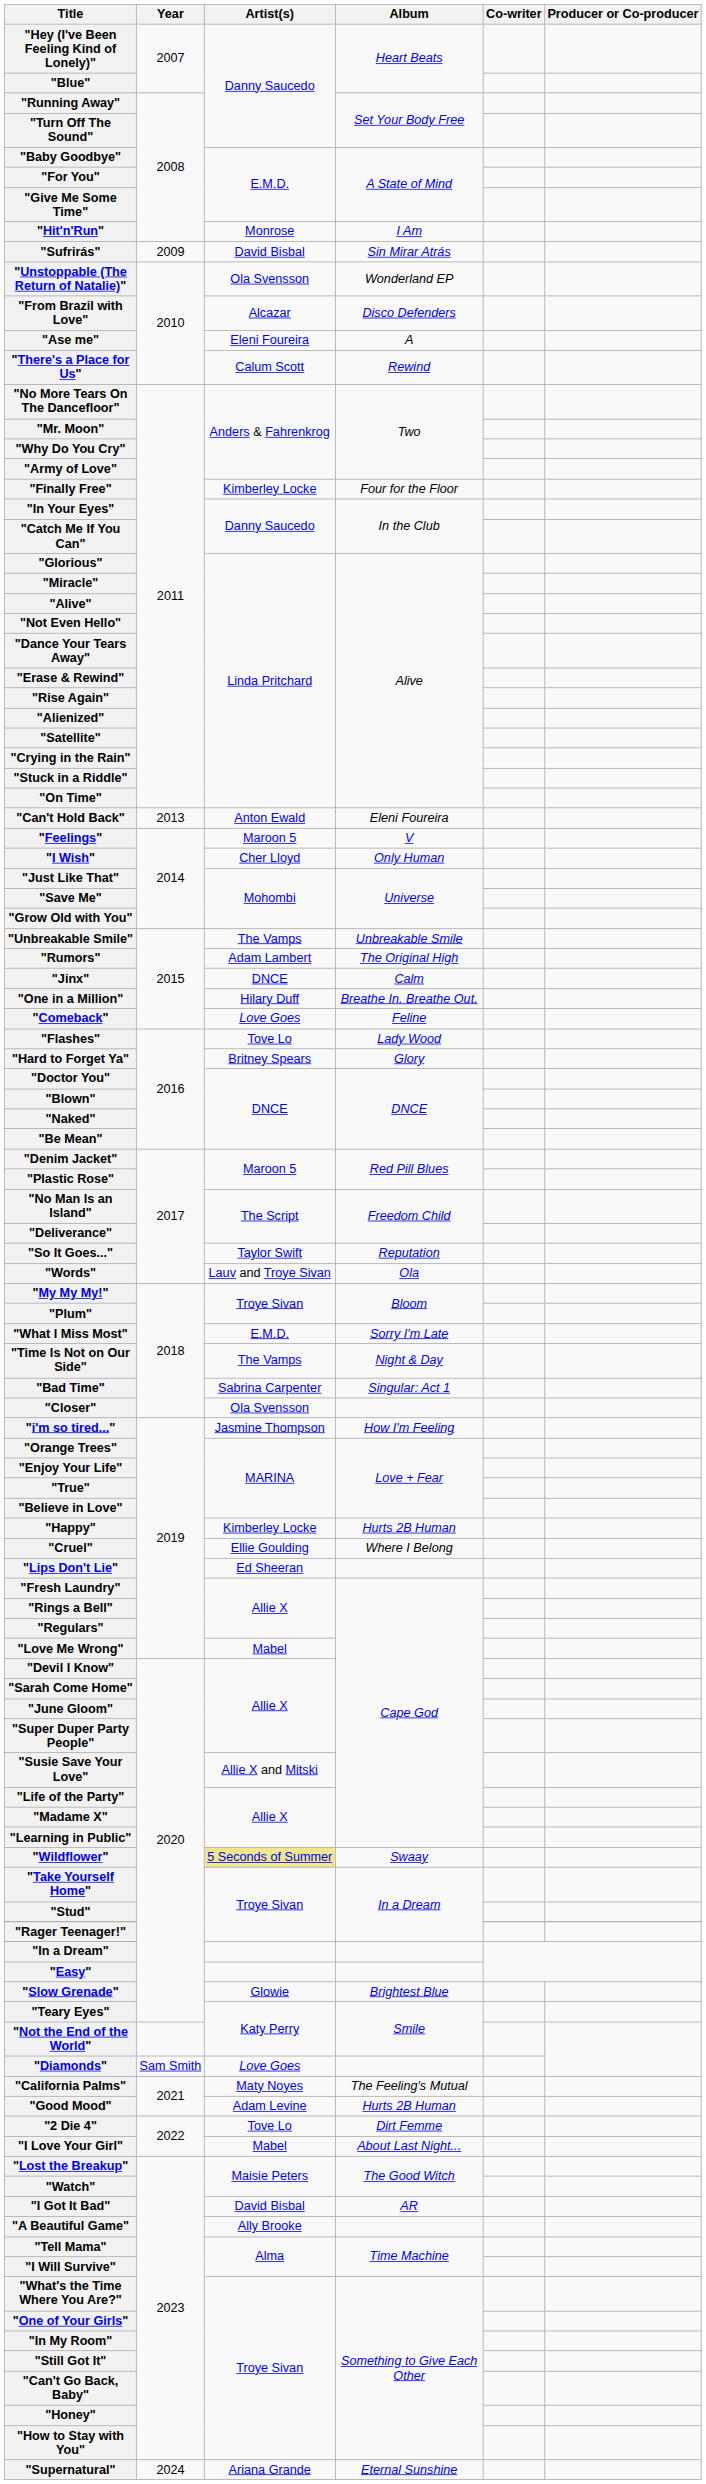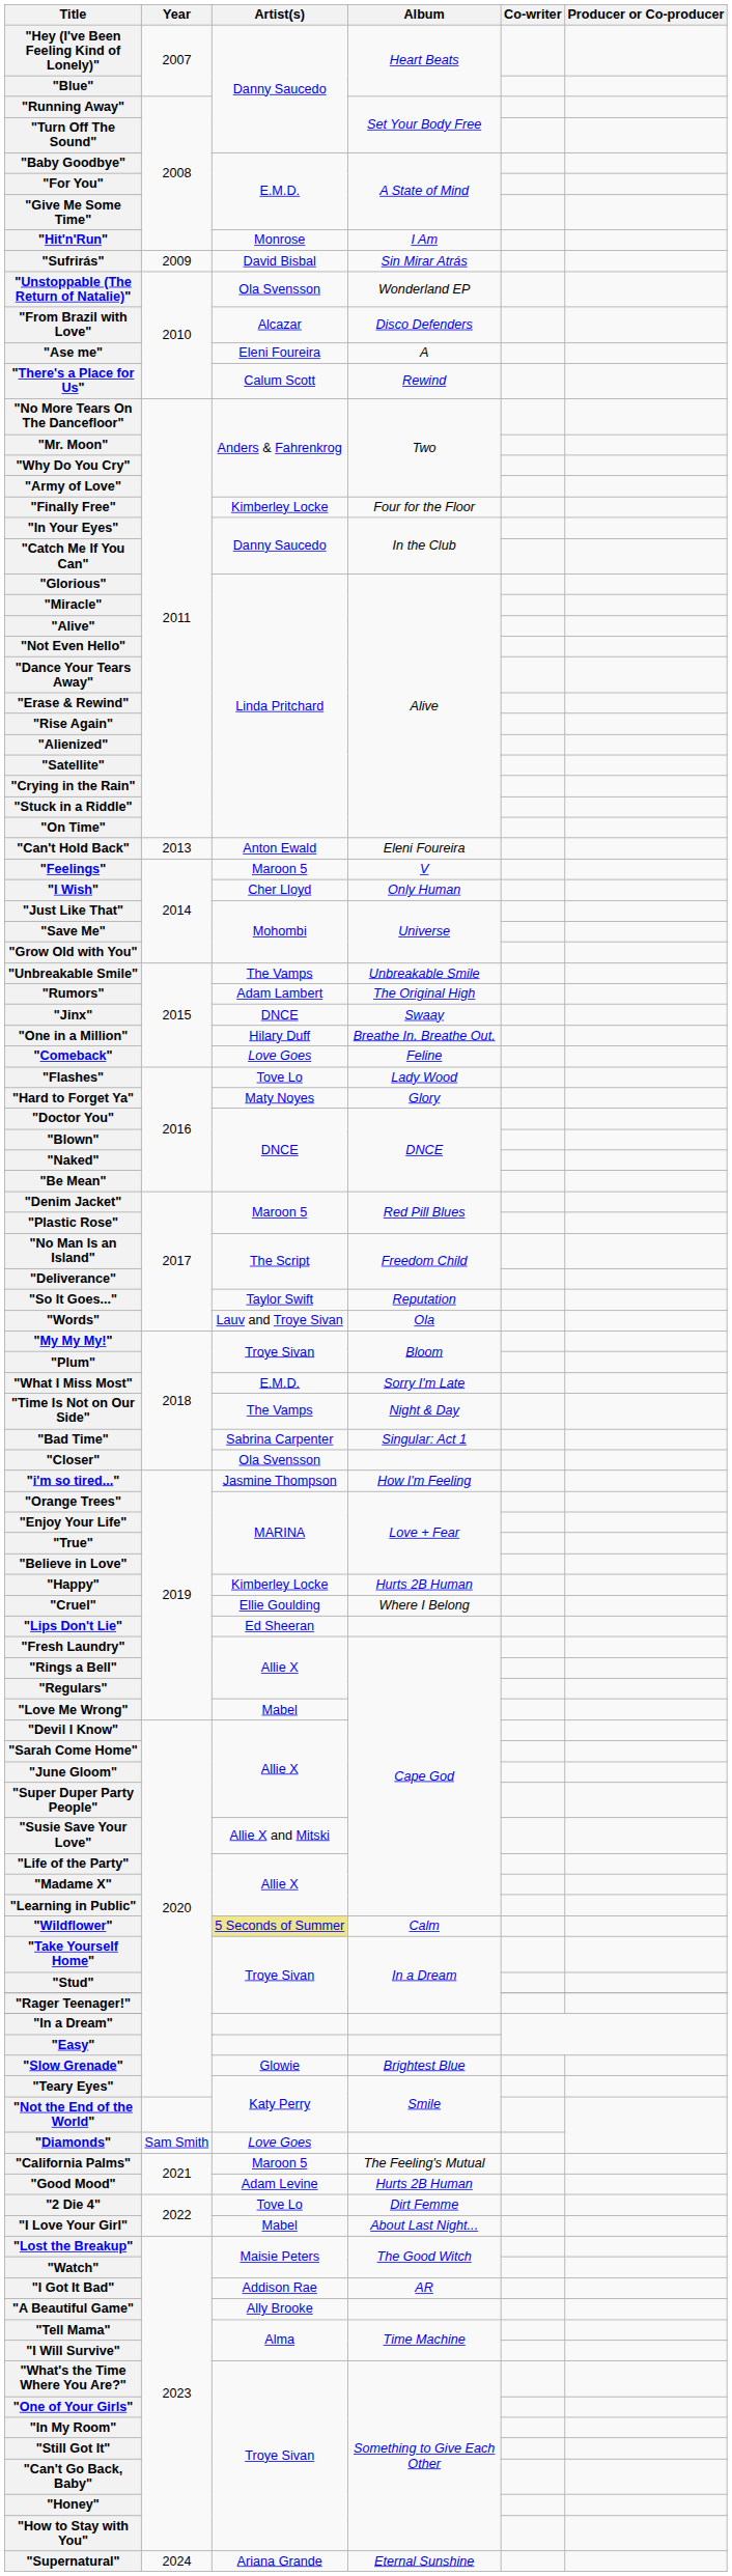 <table class="wikitable sortable plainrowheaders" style="text-align:center;">
 <tr>
 <th scope="col" style="width:160px;">Title</th>
 <th scope="col">Year</th>
 <th scope="col">Artist(s)</th>
 <th scope="col" style="width:180px;">Album</th>
 <th scope="col">Co-writer</th>
 <th scope="col">Producer or Co-producer</th>
 </tr>
 <tr>
 <th scope="row">"Hey (I've Been Feeling Kind of Lonely)"</th>
 <td rowspan="2">2007</td>
 <td rowspan="4"><a href='#'>Danny Saucedo</a></td>
 <td rowspan="2"><em><a href='#'>Heart Beats</a></em></td>
 <td></td>
 <td></td>
 </tr>
 <tr>
 <th scope="row">"Blue"</th>
 <td></td>
 <td></td>
 </tr>
 <tr>
 <th scope="row">"Running Away"</th>
 <td rowspan="6">2008</td>
 <td rowspan="2"><em><a href='#'>Set Your Body Free</a></em></td>
 <td></td>
 <td></td>
 </tr>
 <tr>
 <th scope="row">"Turn Off The Sound"</th>
 <td></td>
 <td></td>
 </tr>
 <tr>
 <th scope="row">"Baby Goodbye"</th>
 <td rowspan="3"><a href='#'>E.M.D.</a></td>
 <td rowspan="3"><em><a href='#'>A State of Mind</a></em></td>
 <td></td>
 <td></td>
 </tr>
 <tr>
 <th scope="row">"For You"</th>
 <td></td>
 <td></td>
 </tr>
 <tr>
 <th scope="row">"Give Me Some Time"</th>
 <td></td>
 <td></td>
 </tr>
 <tr>
 <th scope="row">"<a href='#'>Hit'n'Run</a>"</th>
 <td><a href='#'>Monrose</a></td>
 <td><em><a href='#'>I Am</a></em></td>
 <td></td>
 <td></td>
 </tr>
 <tr>
 <th scope="row">"Sufrirás"<br></th>
 <td rowspan="1">2009</td>
 <td><a href='#'>David Bisbal</a></td>
 <td><em><a href='#'>Sin Mirar Atrás</a></em></td>
 <td></td>
 <td></td>
 </tr>
 <tr>
 <th scope="row">"<a href='#'>Unstoppable (The Return of Natalie)</a>"</th>
 <td rowspan="4">2010</td>
 <td><a href='#'>Ola Svensson</a></td>
 <td><em>Wonderland EP</em></td>
 <td></td>
 <td></td>
 </tr>
 <tr>
 <th scope="row">"From Brazil with Love"</th>
 <td><a href='#'>Alcazar</a></td>
 <td><em><a href='#'>Disco Defenders</a></em></td>
 <td></td>
 <td></td>
 </tr>
 <tr>
 <th scope="row">"Ase me"</th>
 <td><a href='#'>Eleni Foureira</a></td>
 <td><em>A</em></td>
 <td></td>
 <td></td>
 </tr>
 <tr>
 <th scope="row">"<a href='#'>There's a Place for Us</a>"</th>
 <td><a href='#'>Calum Scott</a></td>
 <td><em><a href='#'>Rewind</a></em></td>
 <td></td>
 <td></td>
 </tr>
 <tr>
 <th scope="row">"No More Tears On The Dancefloor"</th>
 <td rowspan="19">2011</td>
 <td rowspan="4"><a href='#'>Anders</a> & <a href='#'>Fahrenkrog</a></td>
 <td rowspan="4"><em>Two</em></td>
 <td></td>
 <td></td>
 </tr>
 <tr>
 <th scope="row">"Mr. Moon"</th>
 <td></td>
 <td></td>
 </tr>
 <tr>
 <th scope="row">"Why Do You Cry"</th>
 <td></td>
 <td></td>
 </tr>
 <tr>
 <th scope="row">"Army of Love"</th>
 <td></td>
 <td></td>
 </tr>
 <tr>
 <th scope="row">"Finally Free"</th>
 <td><a href='#'>Kimberley Locke</a></td>
 <td><em>Four for the Floor</em></td>
 <td></td>
 <td></td>
 </tr>
 <tr>
 <th scope="row">"In Your Eyes"</th>
 <td rowspan="2"><a href='#'>Danny Saucedo</a></td>
 <td rowspan="2"><em>In the Club</em></td>
 <td></td>
 <td></td>
 </tr>
 <tr>
 <th scope="row">"Catch Me If You Can"</th>
 <td></td>
 <td></td>
 </tr>
 <tr>
 <th scope="row">"Glorious"</th>
 <td rowspan="12"><a href='#'>Linda Pritchard</a></td>
 <td rowspan="12"><em>Alive</em></td>
 <td></td>
 <td></td>
 </tr>
 <tr>
 <th scope="row">"Miracle"</th>
 <td></td>
 <td></td>
 </tr>
 <tr>
 <th scope="row">"Alive"</th>
 <td></td>
 <td></td>
 </tr>
 <tr>
 <th scope="row">"Not Even Hello"</th>
 <td></td>
 <td></td>
 </tr>
 <tr>
 <th scope="row">"Dance Your Tears Away"</th>
 <td></td>
 <td></td>
 </tr>
 <tr>
 <th scope="row">"Erase & Rewind"</th>
 <td></td>
 <td></td>
 </tr>
 <tr>
 <th scope="row">"Rise Again"</th>
 <td></td>
 <td></td>
 </tr>
 <tr>
 <th scope="row">"Alienized"</th>
 <td></td>
 <td></td>
 </tr>
 <tr>
 <th scope="row">"Satellite"</th>
 <td></td>
 <td></td>
 </tr>
 <tr>
 <th scope="row">"Crying in the Rain"</th>
 <td></td>
 <td></td>
 </tr>
 <tr>
 <th scope="row">"Stuck in a Riddle"</th>
 <td></td>
 <td></td>
 </tr>
 <tr>
 <th scope="row">"On Time"</th>
 <td></td>
 <td></td>
 </tr>
 <tr>
 <th scope="row">"Can't Hold Back"</th>
 <td>2013</td>
 <td><a href='#'>Anton Ewald</a></td>
 <td><em>Eleni Foureira</em></td>
 <td></td>
 <td></td>
 </tr>
 <tr>
 <th scope="row">"<a href='#'>Feelings</a>"</th>
 <td rowspan="5">2014</td>
 <td><a href='#'>Maroon 5</a></td>
 <td><em><a href='#'>V</a></em></td>
 <td></td>
 <td></td>
 </tr>
 <tr>
 <th scope="row">"<a href='#'>I Wish</a>"<br></th>
 <td><a href='#'>Cher Lloyd</a></td>
 <td><em><a href='#'>Only Human</a></em></td>
 <td></td>
 <td></td>
 </tr>
 <tr>
 <th scope="row">"Just Like That"</th>
 <td rowspan="3"><a href='#'>Mohombi</a></td>
 <td rowspan="3"><em><a href='#'>Universe</a></em></td>
 <td></td>
 <td></td>
 </tr>
 <tr>
 <th scope="row">"Save Me"</th>
 <td></td>
 <td></td>
 </tr>
 <tr>
 <th scope="row">"Grow Old with You"</th>
 <td></td>
 <td></td>
 </tr>
 <tr>
 <th scope="row">"Unbreakable Smile"</th>
 <td rowspan="5">2015</td>
 <td><a href='#'>The Vamps</a></td>
 <td><em><a href='#'>Unbreakable Smile</a></em></td>
 <td></td>
 <td></td>
 </tr>
 <tr>
 <th scope="row">"Rumors"<br></th>
 <td><a href='#'>Adam Lambert</a></td>
 <td><em><a href='#'>The Original High</a></em></td>
 <td></td>
 <td></td>
 </tr>
 <tr>
 <th scope="row">"Jinx"</th>
 <td><a href='#'>DNCE</a></td>
-<td><em><a href='#'>Calm</a></em></td>
+<td><em><a href='#'>Swaay</a></em></td>
 <td></td>
 <td></td>
 </tr>
 <tr>
 <th scope="row">"One in a Million"</th>
 <td><a href='#'>Hilary Duff</a></td>
 <td><em><a href='#'>Breathe In. Breathe Out.</a></em></td>
 <td></td>
 <td></td>
 </tr>
 <tr>
 <th scope="row">"<a href='#'>Comeback</a>"</th>
 <td><em><a href='#'>Love Goes</a></em></td>
 <td><em><a href='#'>Feline</a></em></td>
 <td></td>
 <td></td>
 </tr>
 <tr>
 <th scope="row">"Flashes"</th>
 <td rowspan="6">2016</td>
 <td><a href='#'>Tove Lo</a></td>
 <td><em><a href='#'>Lady Wood</a></em></td>
 <td></td>
 <td></td>
 </tr>
 <tr>
 <th scope="row">"Hard to Forget Ya"</th>
-<td><a href='#'>Britney Spears</a></td>
+<td><a href='#'>Maty Noyes</a></td>
 <td><em><a href='#'>Glory</a></em></td>
 <td></td>
 <td></td>
 </tr>
 <tr>
 <th scope="row">"Doctor You"</th>
 <td rowspan="4"><a href='#'>DNCE</a></td>
 <td rowspan="4"><em><a href='#'>DNCE</a></em></td>
 <td></td>
 <td></td>
 </tr>
 <tr>
 <th scope="row">"Blown"<br></th>
 <td></td>
 <td></td>
 </tr>
 <tr>
 <th scope="row">"Naked"</th>
 <td></td>
 <td></td>
 </tr>
 <tr>
 <th scope="row">"Be Mean"</th>
 <td></td>
 <td></td>
 </tr>
 <tr>
 <th scope="row">"Denim Jacket"</th>
 <td rowspan="6">2017</td>
 <td rowspan="2"><a href='#'>Maroon 5</a></td>
 <td rowspan="2"><em><a href='#'>Red Pill Blues</a></em></td>
 <td></td>
 <td></td>
 </tr>
 <tr>
 <th scope="row">"Plastic Rose"</th>
 <td></td>
 <td></td>
 </tr>
 <tr>
 <th scope="row">"No Man Is an Island"</th>
 <td rowspan="2"><a href='#'>The Script</a></td>
 <td rowspan="2"><em><a href='#'>Freedom Child</a></em></td>
 <td></td>
 <td></td>
 </tr>
 <tr>
 <th scope="row">"Deliverance"</th>
 <td></td>
 <td></td>
 </tr>
 <tr>
 <th scope="row">"So It Goes..."</th>
 <td><a href='#'>Taylor Swift</a></td>
 <td><em><a href='#'>Reputation</a></em></td>
 <td></td>
 <td></td>
 </tr>
 <tr>
 <th scope="row">"Words"</th>
 <td><a href='#'>Lauv</a> and <a href='#'>Troye Sivan</a></td>
 <td><em><a href='#'>Ola</a></em></td>
 <td></td>
 <td></td>
 </tr>
 <tr>
 <th scope="row">"<a href='#'>My My My!</a>"</th>
 <td rowspan="6">2018</td>
 <td rowspan="2"><a href='#'>Troye Sivan</a></td>
 <td rowspan="2"><em><a href='#'>Bloom</a></em></td>
 <td></td>
 <td></td>
 </tr>
 <tr>
 <th scope="row">"Plum"</th>
 <td></td>
 <td></td>
 </tr>
 <tr>
 <th scope="row">"What I Miss Most"</th>
 <td><a href='#'>E.M.D.</a></td>
 <td><em><a href='#'>Sorry I'm Late</a></em></td>
 <td></td>
 <td></td>
 </tr>
 <tr>
 <th scope="row">"Time Is Not on Our Side"</th>
 <td><a href='#'>The Vamps</a></td>
 <td><em><a href='#'>Night & Day</a></em></td>
 <td></td>
 <td></td>
 </tr>
 <tr>
 <th scope="row">"Bad Time"</th>
 <td><a href='#'>Sabrina Carpenter</a></td>
 <td><em><a href='#'>Singular: Act 1</a></em></td>
 <td></td>
 <td></td>
 </tr>
 <tr>
 <th scope="row">"Closer"</th>
 <td><a href='#'>Ola Svensson</a></td>
 <td></td>
 <td></td>
 <td></td>
 </tr>
 <tr>
 <th scope="row">"<a href='#'>i'm so tired...</a>"</th>
 <td rowspan="12">2019</td>
 <td><a href='#'>Jasmine Thompson</a></td>
 <td><em><a href='#'>How I'm Feeling</a></em></td>
 <td></td>
 <td></td>
 </tr>
 <tr>
 <th scope="row">"Orange Trees"</th>
 <td rowspan="4"><a href='#'>MARINA</a></td>
 <td rowspan="4"><em><a href='#'>Love + Fear</a></em></td>
 <td></td>
 <td></td>
 </tr>
 <tr>
 <th scope="row">"Enjoy Your Life"</th>
 <td></td>
 <td></td>
 </tr>
 <tr>
 <th scope="row">"True"</th>
 <td></td>
 <td></td>
 </tr>
 <tr>
 <th scope="row">"Believe in Love"</th>
 <td></td>
 <td></td>
 </tr>
 <tr>
 <th scope="row">"Happy"</th>
 <td><a href='#'>Kimberley Locke</a></td>
 <td><em><a href='#'>Hurts 2B Human</a></em></td>
 <td></td>
 <td></td>
 </tr>
 <tr>
 <th scope="row">"Cruel"</th>
 <td><a href='#'>Ellie Goulding</a></td>
 <td><em>Where I Belong</em></td>
 <td></td>
 <td></td>
 </tr>
 <tr>
 <th scope="row">"<a href='#'>Lips Don't Lie</a>"<br></th>
 <td><a href='#'>Ed Sheeran</a></td>
 <td></td>
 <td></td>
 <td></td>
 </tr>
 <tr>
 <th scope="row">"Fresh Laundry"</th>
 <td rowspan="3"><a href='#'>Allie X</a></td>
 <td rowspan="12"><em><a href='#'>Cape God</a></em></td>
 <td></td>
 <td></td>
 </tr>
 <tr>
 <th scope="row">"Rings a Bell"</th>
 <td></td>
 <td></td>
 </tr>
 <tr>
 <th scope="row">"Regulars"</th>
 <td></td>
 <td></td>
 </tr>
 <tr>
 <th scope="row">"Love Me Wrong"</th>
 <td><a href='#'>Mabel</a></td>
 <td></td>
 <td></td>
 </tr>
 <tr>
 <th scope="row">"Devil I Know"</th>
 <td rowspan=18>2020</td>
 <td rowspan=4><a href='#'>Allie X</a></td>
 <td></td>
 <td></td>
 </tr>
 <tr>
 <th scope="row">"Sarah Come Home"</th>
 <td></td>
 <td></td>
 </tr>
 <tr>
 <th scope="row">"June Gloom"</th>
 <td></td>
 <td></td>
 </tr>
 <tr>
 <th scope="row">"Super Duper Party People"</th>
 <td></td>
 <td></td>
 </tr>
 <tr>
 <th scope="row">"Susie Save Your Love"</th>
 <td><a href='#'>Allie X</a> and <a href='#'>Mitski</a></td>
 <td></td>
 <td></td>
 </tr>
 <tr>
 <th scope="row">"Life of the Party"</th>
 <td rowspan="3"><a href='#'>Allie X</a></td>
 <td></td>
 <td></td>
 </tr>
 <tr>
 <th scope="row">"Madame X"</th>
 <td></td>
 <td></td>
 </tr>
 <tr>
 <th scope="row">"Learning in Public"</th>
 <td></td>
 <td></td>
 </tr>
 <tr>
 <th scope="row">"<a href='#'>Wildflower</a>"</th>
 <td style="background: khaki;"><a href='#'>5 Seconds of Summer</a></td>
-<td><em><a href='#'>Swaay</a></em></td>
+<td><em><a href='#'>Calm</a></em></td>
 <td></td>
 <td></td>
 </tr>
 <tr>
 <th scope="row">"<a href='#'>Take Yourself Home</a>"</th>
 <td rowspan=5><a href='#'>Troye Sivan</a></td>
 <td rowspan=5><em><a href='#'>In a Dream</a></em></td>
 <td></td>
 <td></td>
 </tr>
 <tr>
 <th scope="row">"Stud"</th>
 <td></td>
 <td></td>
 </tr>
 <tr>
 </tr>
 <tr>
 <th scope="row">"Rager Teenager!"</th>
 <td></td>
 <td></td>
 </tr>
 <tr>
 </tr>
 <tr>
 <th scope="row">"In a Dream"</th>
 <td></td>
 <td></td>
 </tr>
 <tr>
 <th scope="row">"<a href='#'>Easy</a>"</th>
 <td></td>
 <td></td>
 </tr>
 <tr>
 <th scope="row">"<a href='#'>Slow Grenade</a>"<br></th>
 <td><a href='#'>Glowie</a></td>
 <td><em><a href='#'>Brightest Blue</a></em></td>
 <td></td>
 <td></td>
 </tr>
 <tr>
 <th scope=row>"Teary Eyes"</th>
 <td rowspan=2><a href='#'>Katy Perry</a></td>
 <td rowspan=2><em><a href='#'>Smile</a></em></td>
 <td></td>
 <td></td>
 </tr>
 <tr>
 <th scope=row>"<a href='#'>Not the End of the World</a>"</th>
 <td></td>
 <td></td>
 </tr>
 <tr>
 <th scope="row">"<a href='#'>Diamonds</a>"</th>
 <td><a href='#'>Sam Smith</a></td>
 <td><em><a href='#'>Love Goes</a></em></td>
 <td></td>
 <td></td>
 </tr>
 <tr>
 <th scope=row>"California Palms"</th>
 <td rowspan="2">2021</td>
-<td><a href='#'>Maty Noyes</a></td>
+<td><a href='#'>Maroon 5</a></td>
 <td><em>The Feeling's Mutual</em></td>
 <td></td>
 <td></td>
 </tr>
 <tr>
 <th scope="row">"Good Mood"</th>
 <td><a href='#'>Adam Levine</a></td>
 <td><em><a href='#'>Hurts 2B Human</a></em></td>
 <td></td>
 <td></td>
 </tr>
 <tr>
 <th scope=row>"2 Die 4"</th>
 <td rowspan="2">2022</td>
 <td><a href='#'>Tove Lo</a></td>
 <td><em><a href='#'>Dirt Femme</a></em></td>
 <td></td>
 <td></td>
 </tr>
 <tr>
 <th scope="row">"I Love Your Girl"</th>
 <td><a href='#'>Mabel</a></td>
 <td><em><a href='#'>About Last Night...</a></em></td>
 <td></td>
 <td></td>
 </tr>
 <tr>
 <th scope=row>"<a href='#'>Lost the Breakup</a>"</th>
 <td rowspan="13">2023</td>
 <td rowspan="2"><a href='#'>Maisie Peters</a></td>
 <td rowspan="2"><em><a href='#'>The Good Witch</a></em></td>
 <td></td>
 <td></td>
 </tr>
 <tr>
 <th scope="row">"Watch"</th>
 <td></td>
 <td></td>
 </tr>
 <tr>
 <th scope="row">"I Got It Bad"</th>
-<td><a href='#'>David Bisbal</a></td>
+<td><a href='#'>Addison Rae</a></td>
 <td><em><a href='#'>AR</a></em></td>
 <td></td>
 <td></td>
 </tr>
 <tr>
 <th scope="row">"A Beautiful Game"</th>
 <td><a href='#'>Ally Brooke</a></td>
 <td></td>
 <td></td>
 <td></td>
 </tr>
 <tr>
 <th scope="row">"Tell Mama"</th>
 <td rowspan="2"><a href='#'>Alma</a></td>
 <td rowspan="2"><em><a href='#'>Time Machine</a></em></td>
 <td></td>
 <td></td>
 </tr>
 <tr>
 <th scope="row">"I Will Survive"</th>
 <td></td>
 <td></td>
 </tr>
 <tr>
 <th scope="row">"What's the Time Where You Are?"</th>
 <td rowspan="7"><a href='#'>Troye Sivan</a></td>
 <td rowspan="7"><em><a href='#'>Something to Give Each Other</a></em></td>
 <td></td>
 <td></td>
 </tr>
 <tr>
 <th scope="row">"<a href='#'>One of Your Girls</a>"</th>
 <td></td>
 <td></td>
 </tr>
 <tr>
 <th scope="row">"In My Room"<br></th>
 <td></td>
 <td></td>
 </tr>
 <tr>
 <th scope="row">"Still Got It"</th>
 <td></td>
 <td></td>
 </tr>
 <tr>
 <th scope="row">"Can't Go Back, Baby"</th>
 <td></td>
 <td></td>
 </tr>
 <tr>
 <th scope="row">"Honey"</th>
 <td></td>
 <td></td>
 </tr>
 <tr>
 <th scope="row">"How to Stay with You"</th>
 <td></td>
 <td></td>
 </tr>
 <tr>
 <th scope="row">"Supernatural"</th>
 <td rowspan="13">2024</td>
 <td rowspan="2"><a href='#'>Ariana Grande</a></td>
 <td rowspan="2"><em><a href='#'>Eternal Sunshine</a></em></td>
 <td></td>
 <td></td>
 </tr>
 </table>
